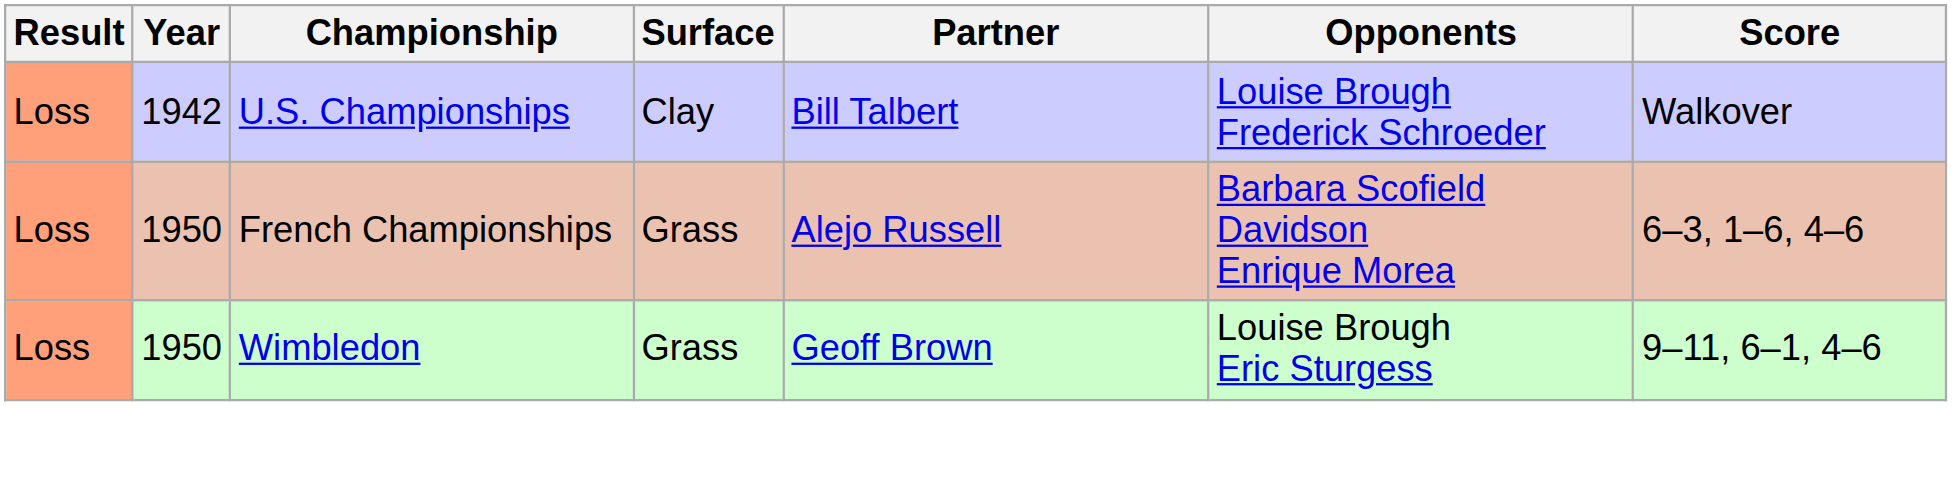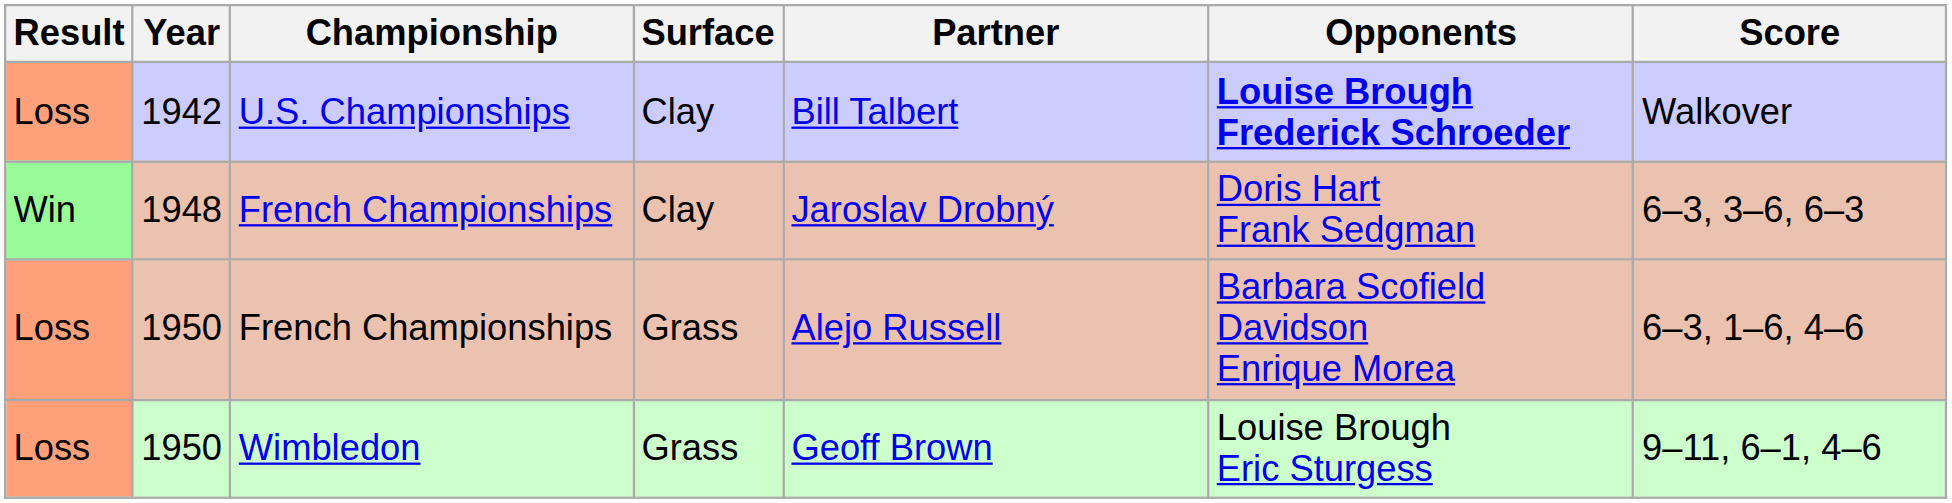 <table class="sortable wikitable">
 <tr>
 <th style="width:40px">Result</th>
 <th style="width:30px">Year</th>
 <th style="width:170px">Championship</th>
 <th style="width:50px">Surface</th>
 <th style="width:180px">Partner</th>
 <th style="width:180px">Opponents</th>
 <th style="width:130px" class="unsortable">Score</th>
 </tr>
 <tr style="background:#ccf;">
 <td style="background:#ffa07a;">Loss</td>
 <td>1942</td>
 <td><a href='#'>U.S. Championships</a></td>
 <td>Clay</td>
 <td> <a href='#'>Bill Talbert</a></td>
-<td> <a href='#'>Louise Brough</a><br> <a href='#'>Frederick Schroeder</a></td>
+<td><strong> <a href='#'>Louise Brough</a><br> <a href='#'>Frederick Schroeder</a></strong></td>
 <td>Walkover</td>
+</tr>
+<tr style="background:#ebc2af;">
+<td style="background:#98fb98;">Win</td>
+<td>1948</td>
+<td><a href='#'>French Championships</a></td>
+<td>Clay</td>
+<td> <a href='#'>Jaroslav Drobný</a></td>
+<td> <a href='#'>Doris Hart</a><br> <a href='#'>Frank Sedgman</a></td>
+<td>6–3, 3–6, 6–3</td>
 </tr>
 <tr style="background:#ebc2af;">
 <td style="background:#ffa07a;">Loss</td>
 <td>1950</td>
 <td>French Championships</td>
 <td>Grass</td>
 <td> <a href='#'>Alejo Russell</a></td>
 <td> <a href='#'>Barbara Scofield Davidson</a><br> <a href='#'>Enrique Morea</a></td>
 <td>6–3, 1–6, 4–6</td>
 </tr>
 <tr style="background:#cfc;">
 <td style="background:#ffa07a;">Loss</td>
 <td>1950</td>
 <td><a href='#'>Wimbledon</a></td>
 <td>Grass</td>
 <td> <a href='#'>Geoff Brown</a></td>
 <td> Louise Brough<br> <a href='#'>Eric Sturgess</a></td>
 <td>9–11, 6–1, 4–6</td>
 </tr>
 </table>
